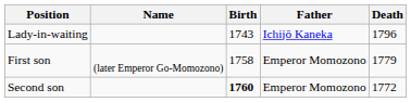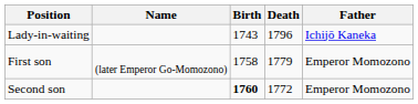 <table class="wikitable sortable">
 <tr>
 <th>Position</th>
 <th>Name</th>
 <th>Birth</th>
+<th>Death</th>
 <th>Father</th>
-<th>Death</th>
 </tr>
 <tr>
 <td>Lady-in-waiting</td>
 <td></td>
 <td>1743</td>
+<td>1796</td>
 <td><a href='#'>Ichijō Kaneka</a></td>
-<td>1796</td>
 </tr>
 <tr>
 <td>First son</td>
 <td><br><small>(later Emperor Go-Momozono)</small></td>
 <td>1758</td>
+<td>1779</td>
 <td>Emperor Momozono</td>
-<td>1779</td>
 </tr>
 <tr>
 <td>Second son</td>
 <td></td>
 <td><strong>1760</strong></td>
+<td>1772</td>
 <td>Emperor Momozono</td>
-<td>1772</td>
 </tr>
 </table>
